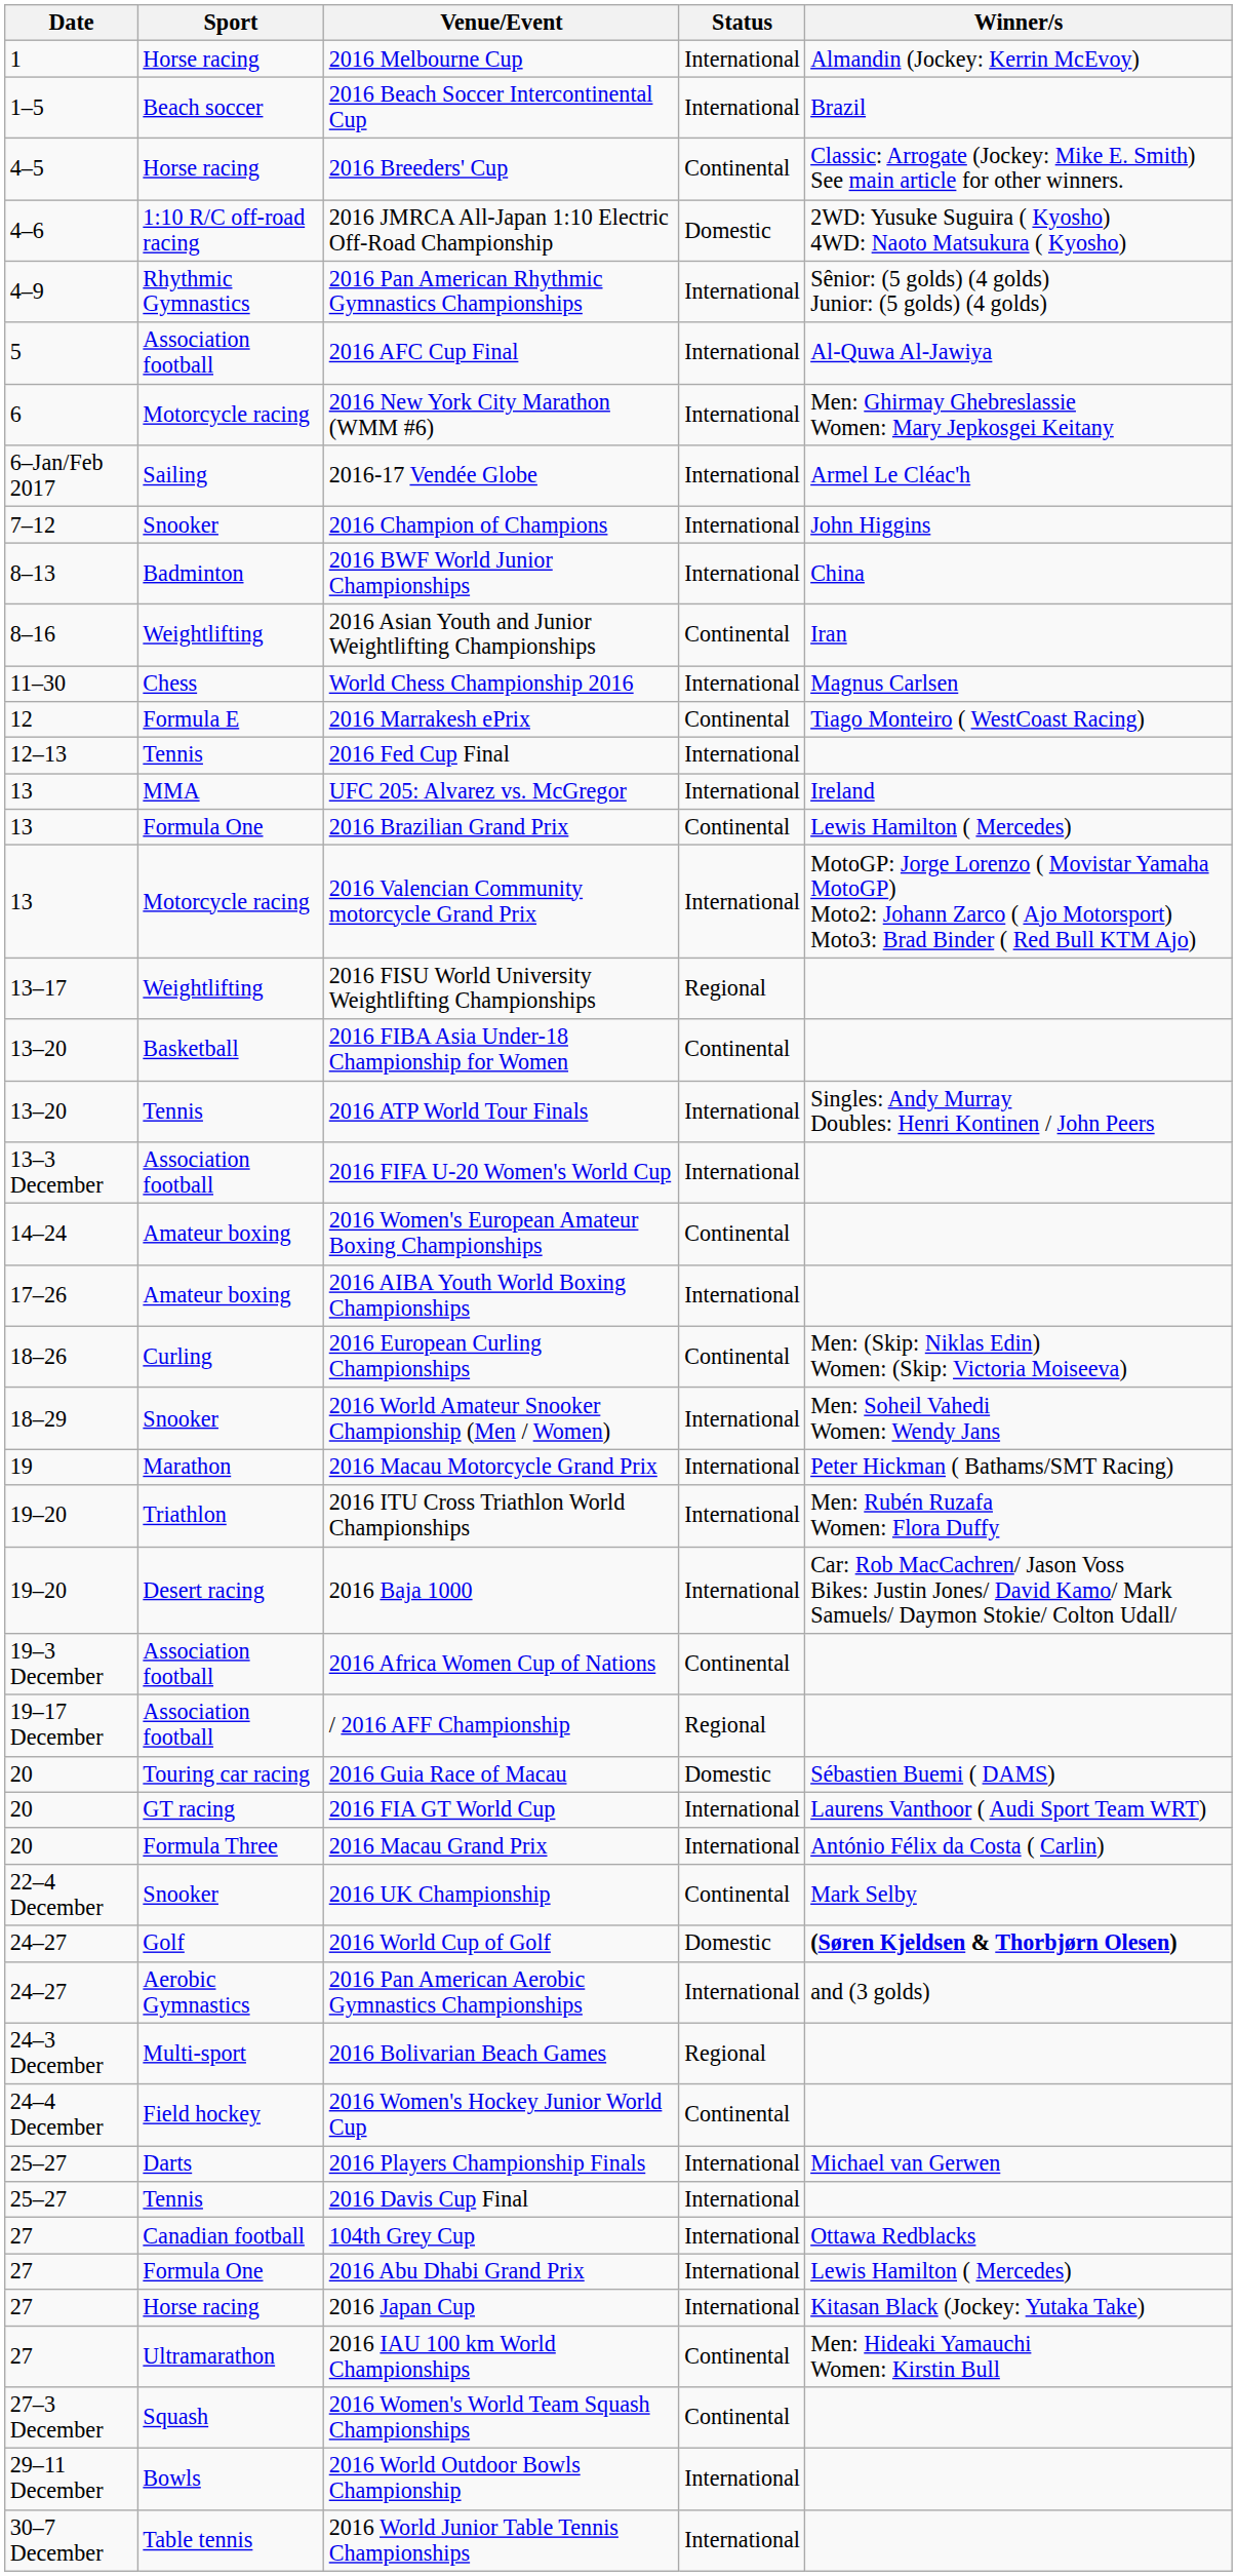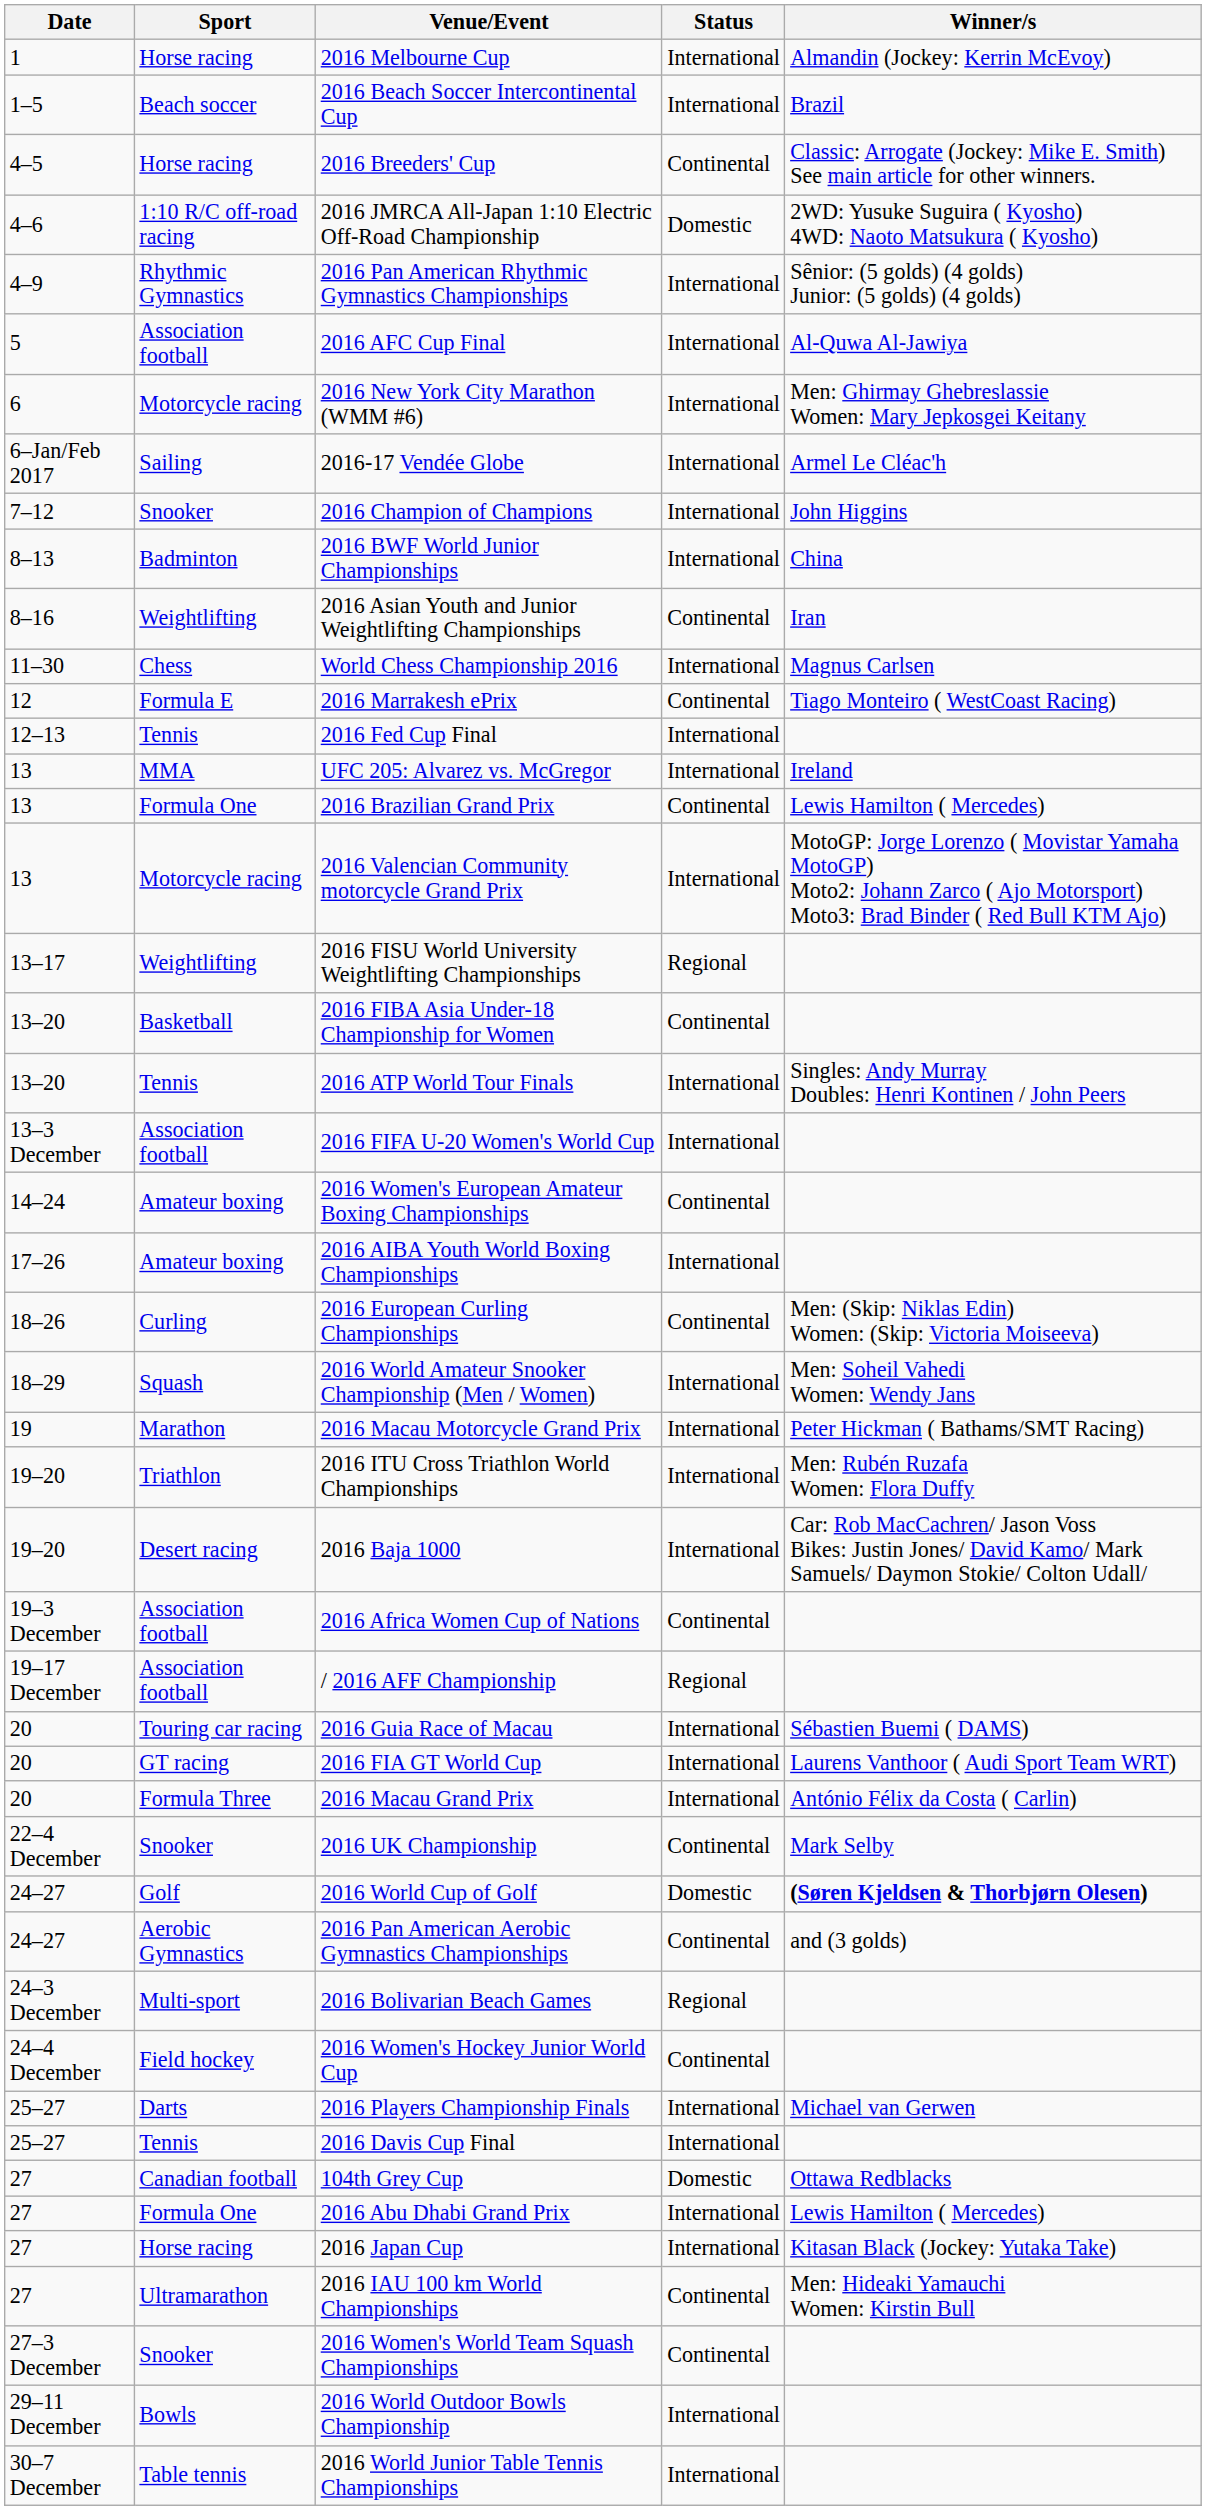 <table class="wikitable sortable">
 <tr>
 <th>Date</th>
 <th>Sport</th>
 <th>Venue/Event</th>
 <th>Status</th>
 <th>Winner/s</th>
 </tr>
 <tr>
 <td>1</td>
 <td><a href='#'>Horse racing</a></td>
 <td> <a href='#'>2016 Melbourne Cup</a></td>
 <td>International</td>
 <td> <a href='#'>Almandin</a> (Jockey:  <a href='#'>Kerrin McEvoy</a>)</td>
 </tr>
 <tr>
 <td>1–5</td>
 <td><a href='#'>Beach soccer</a></td>
 <td> <a href='#'>2016 Beach Soccer Intercontinental Cup</a></td>
 <td>International</td>
 <td> <a href='#'>Brazil</a></td>
 </tr>
 <tr>
 <td>4–5</td>
 <td><a href='#'>Horse racing</a></td>
 <td> <a href='#'>2016 Breeders' Cup</a></td>
 <td>Continental</td>
 <td><a href='#'>Classic</a>:  <a href='#'>Arrogate</a> (Jockey:  <a href='#'>Mike E. Smith</a>)<br>See <a href='#'>main article</a> for other winners.</td>
 </tr>
 <tr>
 <td>4–6</td>
 <td><a href='#'>1:10 R/C off-road racing</a></td>
 <td> 2016 JMRCA All-Japan 1:10 Electric Off-Road Championship</td>
 <td>Domestic</td>
 <td>2WD:  Yusuke Suguira ( <a href='#'>Kyosho</a>)<br>4WD:  <a href='#'>Naoto Matsukura</a> ( <a href='#'>Kyosho</a>)</td>
 </tr>
 <tr>
 <td>4–9</td>
 <td><a href='#'>Rhythmic Gymnastics</a></td>
 <td> <a href='#'>2016 Pan American Rhythmic Gymnastics Championships</a></td>
 <td>International</td>
 <td>Sênior:  (5 golds)  (4 golds)<br> Junior:  (5 golds)  (4 golds)</td>
 </tr>
 <tr>
 <td>5</td>
 <td><a href='#'>Association football</a></td>
 <td> <a href='#'>2016 AFC Cup Final</a></td>
 <td>International</td>
 <td> <a href='#'>Al-Quwa Al-Jawiya</a></td>
 </tr>
 <tr>
 <td>6</td>
 <td><a href='#'>Motorcycle racing</a></td>
 <td> <a href='#'>2016 New York City Marathon</a> (WMM #6)</td>
 <td>International</td>
 <td>Men:  <a href='#'>Ghirmay Ghebreslassie</a><br>Women:  <a href='#'>Mary Jepkosgei Keitany</a></td>
 </tr>
 <tr>
 <td>6–Jan/Feb 2017</td>
 <td><a href='#'>Sailing</a></td>
 <td> 2016-17 <a href='#'>Vendée Globe</a></td>
 <td>International</td>
 <td> <a href='#'>Armel Le Cléac'h</a></td>
 </tr>
 <tr>
 <td>7–12</td>
 <td><a href='#'>Snooker</a></td>
 <td> <a href='#'>2016 Champion of Champions</a></td>
 <td>International</td>
 <td> <a href='#'>John Higgins</a></td>
 </tr>
 <tr>
 <td>8–13</td>
 <td><a href='#'>Badminton</a></td>
 <td> <a href='#'>2016 BWF World Junior Championships</a></td>
 <td>International</td>
 <td> <a href='#'>China</a></td>
 </tr>
 <tr>
 <td>8–16</td>
 <td><a href='#'>Weightlifting</a></td>
 <td> 2016 Asian Youth and Junior Weightlifting Championships</td>
 <td>Continental</td>
 <td> <a href='#'>Iran</a></td>
 </tr>
 <tr>
 <td>11–30</td>
 <td><a href='#'>Chess</a></td>
 <td> <a href='#'>World Chess Championship 2016</a></td>
 <td>International</td>
 <td> <a href='#'>Magnus Carlsen</a></td>
 </tr>
 <tr>
 <td>12</td>
 <td><a href='#'>Formula E</a></td>
 <td> <a href='#'>2016 Marrakesh ePrix</a></td>
 <td>Continental</td>
 <td> <a href='#'>Tiago Monteiro</a> ( <a href='#'>WestCoast Racing</a>)</td>
 </tr>
 <tr>
 <td>12–13</td>
 <td><a href='#'>Tennis</a></td>
 <td> <a href='#'>2016 Fed Cup</a> Final</td>
 <td>International</td>
 <td></td>
 </tr>
 <tr>
 <td>13</td>
 <td><a href='#'>MMA</a></td>
 <td> <a href='#'>UFC 205: Alvarez vs. McGregor</a></td>
 <td>International</td>
 <td> <a href='#'>Ireland</a></td>
 </tr>
 <tr>
 <td>13</td>
 <td><a href='#'>Formula One</a></td>
 <td> <a href='#'>2016 Brazilian Grand Prix</a></td>
 <td>Continental</td>
 <td> <a href='#'>Lewis Hamilton</a> ( <a href='#'>Mercedes</a>)</td>
 </tr>
 <tr>
 <td>13</td>
 <td><a href='#'>Motorcycle racing</a></td>
 <td> <a href='#'>2016 Valencian Community motorcycle Grand Prix</a></td>
 <td>International</td>
 <td>MotoGP:  <a href='#'>Jorge Lorenzo</a> ( <a href='#'>Movistar Yamaha MotoGP</a>)<br>Moto2:  <a href='#'>Johann Zarco</a> ( <a href='#'>Ajo Motorsport</a>)<br>Moto3:  <a href='#'>Brad Binder</a> ( <a href='#'>Red Bull KTM Ajo</a>)</td>
 </tr>
 <tr>
 <td>13–17</td>
 <td><a href='#'>Weightlifting</a></td>
 <td> 2016 FISU World University Weightlifting Championships</td>
 <td>Regional</td>
 <td></td>
 </tr>
 <tr>
 <td>13–20</td>
 <td><a href='#'>Basketball</a></td>
 <td> <a href='#'>2016 FIBA Asia Under-18 Championship for Women</a></td>
 <td>Continental</td>
 <td></td>
 </tr>
 <tr>
 <td>13–20</td>
 <td><a href='#'>Tennis</a></td>
 <td> <a href='#'>2016 ATP World Tour Finals</a></td>
 <td>International</td>
 <td>Singles:  <a href='#'>Andy Murray</a><br>Doubles:  <a href='#'>Henri Kontinen</a> /  <a href='#'>John Peers</a></td>
 </tr>
 <tr>
 <td>13–3 December</td>
 <td><a href='#'>Association football</a></td>
 <td> <a href='#'>2016 FIFA U-20 Women's World Cup</a></td>
 <td>International</td>
 <td></td>
 </tr>
 <tr>
 <td>14–24</td>
 <td><a href='#'>Amateur boxing</a></td>
 <td> <a href='#'>2016 Women's European Amateur Boxing Championships</a></td>
 <td>Continental</td>
 <td></td>
 </tr>
 <tr>
 <td>17–26</td>
 <td><a href='#'>Amateur boxing</a></td>
 <td> <a href='#'>2016 AIBA Youth World Boxing Championships</a></td>
 <td>International</td>
 <td></td>
 </tr>
 <tr>
 <td>18–26</td>
 <td><a href='#'>Curling</a></td>
 <td> <a href='#'>2016 European Curling Championships</a></td>
 <td>Continental</td>
 <td>Men:  (Skip: <a href='#'>Niklas Edin</a>)<br>Women:  (Skip: <a href='#'>Victoria Moiseeva</a>)</td>
 </tr>
 <tr>
 <td>18–29</td>
-<td><a href='#'>Snooker</a></td>
+<td><a href='#'>Squash</a></td>
 <td> <a href='#'>2016 World Amateur Snooker Championship</a> (<a href='#'>Men</a> / <a href='#'>Women</a>)</td>
 <td>International</td>
 <td>Men:  <a href='#'>Soheil Vahedi</a><br>Women:  <a href='#'>Wendy Jans</a></td>
 </tr>
 <tr>
 <td>19</td>
 <td><a href='#'>Marathon</a></td>
 <td> <a href='#'>2016 Macau Motorcycle Grand Prix</a></td>
 <td>International</td>
 <td> <a href='#'>Peter Hickman</a> ( Bathams/SMT Racing)</td>
 </tr>
 <tr>
 <td>19–20</td>
 <td><a href='#'>Triathlon</a></td>
 <td> 2016 ITU Cross Triathlon World Championships</td>
 <td>International</td>
 <td>Men:  <a href='#'>Rubén Ruzafa</a><br>Women:  <a href='#'>Flora Duffy</a></td>
 </tr>
 <tr>
 <td>19–20</td>
 <td><a href='#'>Desert racing</a></td>
 <td> 2016 <a href='#'>Baja 1000</a></td>
 <td>International</td>
 <td>Car:  <a href='#'>Rob MacCachren</a>/ Jason Voss<br>Bikes:  Justin Jones/ <a href='#'>David Kamo</a>/ Mark Samuels/ Daymon Stokie/ Colton Udall/</td>
 </tr>
 <tr>
 <td>19–3 December</td>
 <td><a href='#'>Association football</a></td>
 <td> <a href='#'>2016 Africa Women Cup of Nations</a></td>
 <td>Continental</td>
 <td></td>
 </tr>
 <tr>
 <td>19–17 December</td>
 <td><a href='#'>Association football</a></td>
 <td>/ <a href='#'>2016 AFF Championship</a></td>
 <td>Regional</td>
 <td></td>
 </tr>
 <tr>
 <td>20</td>
 <td><a href='#'>Touring car racing</a></td>
 <td> <a href='#'>2016 Guia Race of Macau</a></td>
-<td>Domestic</td>
+<td>International</td>
 <td> <a href='#'>Sébastien Buemi</a> ( <a href='#'>DAMS</a>)</td>
 </tr>
 <tr>
 <td>20</td>
 <td><a href='#'>GT racing</a></td>
 <td> <a href='#'>2016 FIA GT World Cup</a></td>
 <td>International</td>
 <td> <a href='#'>Laurens Vanthoor</a> ( <a href='#'>Audi Sport Team WRT</a>)</td>
 </tr>
 <tr>
 <td>20</td>
 <td><a href='#'>Formula Three</a></td>
 <td> <a href='#'>2016 Macau Grand Prix</a></td>
 <td>International</td>
 <td> <a href='#'>António Félix da Costa</a> ( <a href='#'>Carlin</a>)</td>
 </tr>
 <tr>
 <td>22–4 December</td>
 <td><a href='#'>Snooker</a></td>
 <td> <a href='#'>2016 UK Championship</a></td>
 <td>Continental</td>
 <td> <a href='#'>Mark Selby</a></td>
 </tr>
 <tr>
 <td>24–27</td>
 <td><a href='#'>Golf</a></td>
 <td> <a href='#'>2016 World Cup of Golf</a></td>
 <td>Domestic</td>
 <td><strong> (<a href='#'>Søren Kjeldsen</a> & <a href='#'>Thorbjørn Olesen</a>)</strong></td>
 </tr>
 <tr>
 <td>24–27</td>
 <td><a href='#'>Aerobic Gymnastics</a></td>
 <td> <a href='#'>2016 Pan American Aerobic Gymnastics Championships</a></td>
-<td>International</td>
+<td>Continental</td>
 <td> and  (3 golds)</td>
 </tr>
 <tr>
 <td>24–3 December</td>
 <td><a href='#'>Multi-sport</a></td>
 <td> <a href='#'>2016 Bolivarian Beach Games</a></td>
 <td>Regional</td>
 <td></td>
 </tr>
 <tr>
 <td>24–4 December</td>
 <td><a href='#'>Field hockey</a></td>
 <td> <a href='#'>2016 Women's Hockey Junior World Cup</a></td>
 <td>Continental</td>
 <td></td>
 </tr>
 <tr>
 <td>25–27</td>
 <td><a href='#'>Darts</a></td>
 <td> <a href='#'>2016 Players Championship Finals</a></td>
 <td>International</td>
 <td> <a href='#'>Michael van Gerwen</a></td>
 </tr>
 <tr>
 <td>25–27</td>
 <td><a href='#'>Tennis</a></td>
 <td> <a href='#'>2016 Davis Cup</a> Final</td>
 <td>International</td>
 <td></td>
 </tr>
 <tr>
 <td>27</td>
 <td><a href='#'>Canadian football</a></td>
 <td> <a href='#'>104th Grey Cup</a></td>
-<td>International</td>
+<td>Domestic</td>
 <td> <a href='#'>Ottawa Redblacks</a></td>
 </tr>
 <tr>
 <td>27</td>
 <td><a href='#'>Formula One</a></td>
 <td> <a href='#'>2016 Abu Dhabi Grand Prix</a></td>
 <td>International</td>
 <td> <a href='#'>Lewis Hamilton</a> ( <a href='#'>Mercedes</a>)</td>
 </tr>
 <tr>
 <td>27</td>
 <td><a href='#'>Horse racing</a></td>
 <td> 2016 <a href='#'>Japan Cup</a></td>
 <td>International</td>
 <td> <a href='#'>Kitasan Black</a> (Jockey:  <a href='#'>Yutaka Take</a>)</td>
 </tr>
 <tr>
 <td>27</td>
 <td><a href='#'>Ultramarathon</a></td>
 <td> 2016 <a href='#'>IAU 100 km World Championships</a></td>
 <td>Continental</td>
 <td>Men:  <a href='#'>Hideaki Yamauchi</a><br>Women:  <a href='#'>Kirstin Bull</a></td>
 </tr>
 <tr>
 <td>27–3 December</td>
-<td><a href='#'>Squash</a></td>
+<td><a href='#'>Snooker</a></td>
 <td> <a href='#'>2016 Women's World Team Squash Championships</a></td>
 <td>Continental</td>
 <td></td>
 </tr>
 <tr>
 <td>29–11 December</td>
 <td><a href='#'>Bowls</a></td>
 <td> <a href='#'>2016 World Outdoor Bowls Championship</a></td>
 <td>International</td>
 <td></td>
 </tr>
 <tr>
 <td>30–7 December</td>
 <td><a href='#'>Table tennis</a></td>
 <td> 2016 <a href='#'>World Junior Table Tennis Championships</a></td>
 <td>International</td>
 <td></td>
 </tr>
 </table>
